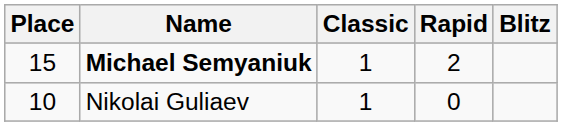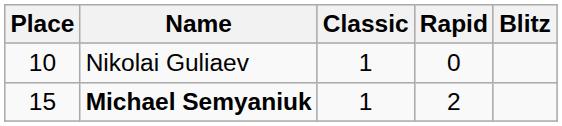 <table class="wikitable">
 <tr>
 <th>Place</th>
 <th>Name</th>
 <th>Classic</th>
 <th>Rapid</th>
 <th>Blitz</th>
 </tr>
 <tr align="center">
+<td>10</td>
+<td align="left"> Nikolai Guliaev</td>
+<td>1</td>
+<td>0</td>
+<td></td>
+</tr>
+<tr align="center">
 <td>15</td>
 <td align="left"><strong> Michael Semyaniuk</strong></td>
 <td>1</td>
 <td>2</td>
 <td></td>
 </tr>
-<tr align="center">
-<td>10</td>
-<td align="left"> Nikolai Guliaev</td>
-<td>1</td>
-<td>0</td>
-<td></td>
-</tr>
 </table>
